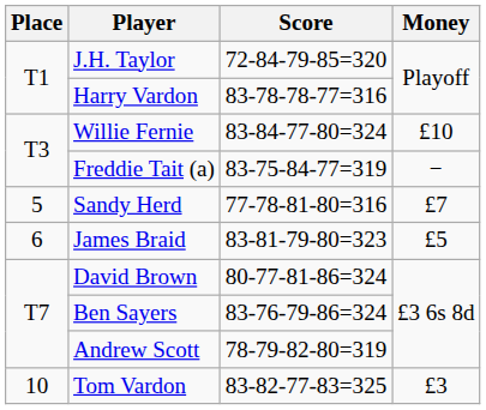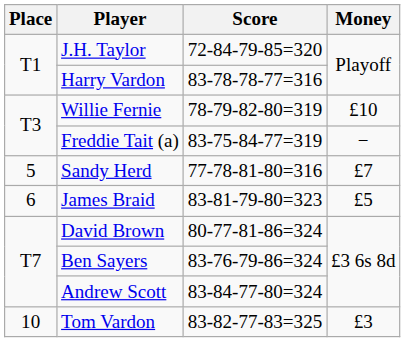 <table class=wikitable>
 <tr>
 <th>Place</th>
 <th>Player</th>
 <th>Score</th>
 <th>Money</th>
 </tr>
 <tr>
 <td rowspan=2 align=center>T1</td>
 <td> <a href='#'>J.H. Taylor</a></td>
 <td>72-84-79-85=320</td>
 <td rowspan=2 align=center>Playoff</td>
 </tr>
 <tr>
 <td> <a href='#'>Harry Vardon</a></td>
 <td>83-78-78-77=316</td>
 </tr>
 <tr>
 <td rowspan=2 align=center>T3</td>
 <td> <a href='#'>Willie Fernie</a></td>
-<td>83-84-77-80=324</td>
+<td>78-79-82-80=319</td>
 <td align=center>£10</td>
 </tr>
 <tr>
 <td> <a href='#'>Freddie Tait</a> (a)</td>
 <td>83-75-84-77=319</td>
 <td align=center>−</td>
 </tr>
 <tr>
 <td align=center>5</td>
 <td> <a href='#'>Sandy Herd</a></td>
 <td>77-78-81-80=316</td>
 <td align=center>£7</td>
 </tr>
 <tr>
 <td align=center>6</td>
 <td> <a href='#'>James Braid</a></td>
 <td>83-81-79-80=323</td>
 <td align=center>£5</td>
 </tr>
 <tr>
 <td rowspan=3 align=center>T7</td>
 <td> <a href='#'>David Brown</a></td>
 <td>80-77-81-86=324</td>
 <td rowspan=3 align=center>£3 6s 8d</td>
 </tr>
 <tr>
 <td> <a href='#'>Ben Sayers</a></td>
 <td>83-76-79-86=324</td>
 </tr>
 <tr>
 <td> <a href='#'>Andrew Scott</a></td>
-<td>78-79-82-80=319</td>
+<td>83-84-77-80=324</td>
 </tr>
 <tr>
 <td align=center>10</td>
 <td> <a href='#'>Tom Vardon</a></td>
 <td>83-82-77-83=325</td>
 <td align=center>£3</td>
 </tr>
 </table>
